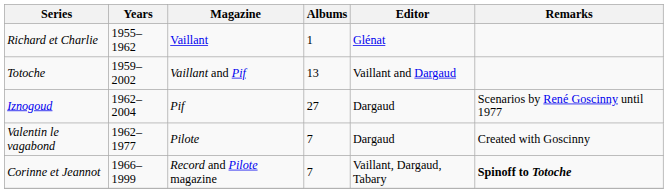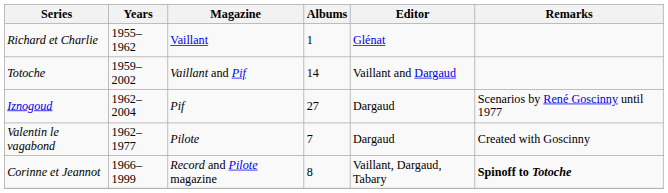 <table class="wikitable" id="noveltable" border="1">
 <tr>
 <th>Series</th>
 <th>Years</th>
 <th>Magazine</th>
 <th>Albums</th>
 <th>Editor</th>
 <th>Remarks</th>
 </tr>
 <tr align="left">
 <td><em>Richard et Charlie</em></td>
 <td>1955–1962</td>
 <td><em><a href='#'></em>Vaillant<em></a></em></td>
 <td>1</td>
 <td><a href='#'>Glénat</a></td>
 <td></td>
 </tr>
 <tr>
 <td><em>Totoche</em></td>
 <td>1959–2002</td>
 <td><em>Vaillant</em> and <em><a href='#'>Pif</a></em></td>
-<td>13</td>
+<td>14</td>
 <td>Vaillant and <a href='#'>Dargaud</a></td>
 <td></td>
 </tr>
 <tr>
 <td><em><a href='#'>Iznogoud</a></em></td>
 <td>1962–2004</td>
 <td><em>Pif</em></td>
 <td>27</td>
 <td>Dargaud</td>
 <td>Scenarios by <a href='#'>René Goscinny</a> until 1977</td>
 </tr>
 <tr>
 <td><em>Valentin le vagabond</em></td>
 <td>1962–1977</td>
 <td><em>Pilote</em></td>
 <td>7</td>
 <td>Dargaud</td>
 <td>Created with Goscinny</td>
 </tr>
 <tr>
 <td><em>Corinne et Jeannot</em></td>
 <td>1966–1999</td>
 <td><em>Record</em> and <em><a href='#'>Pilote</a></em> magazine</td>
-<td>7</td>
+<td>8</td>
 <td>Vaillant, Dargaud, Tabary</td>
 <td><strong>Spinoff to <em>Totoche</em></strong></td>
 </tr>
 <tr>
 </tr>
 </table>
